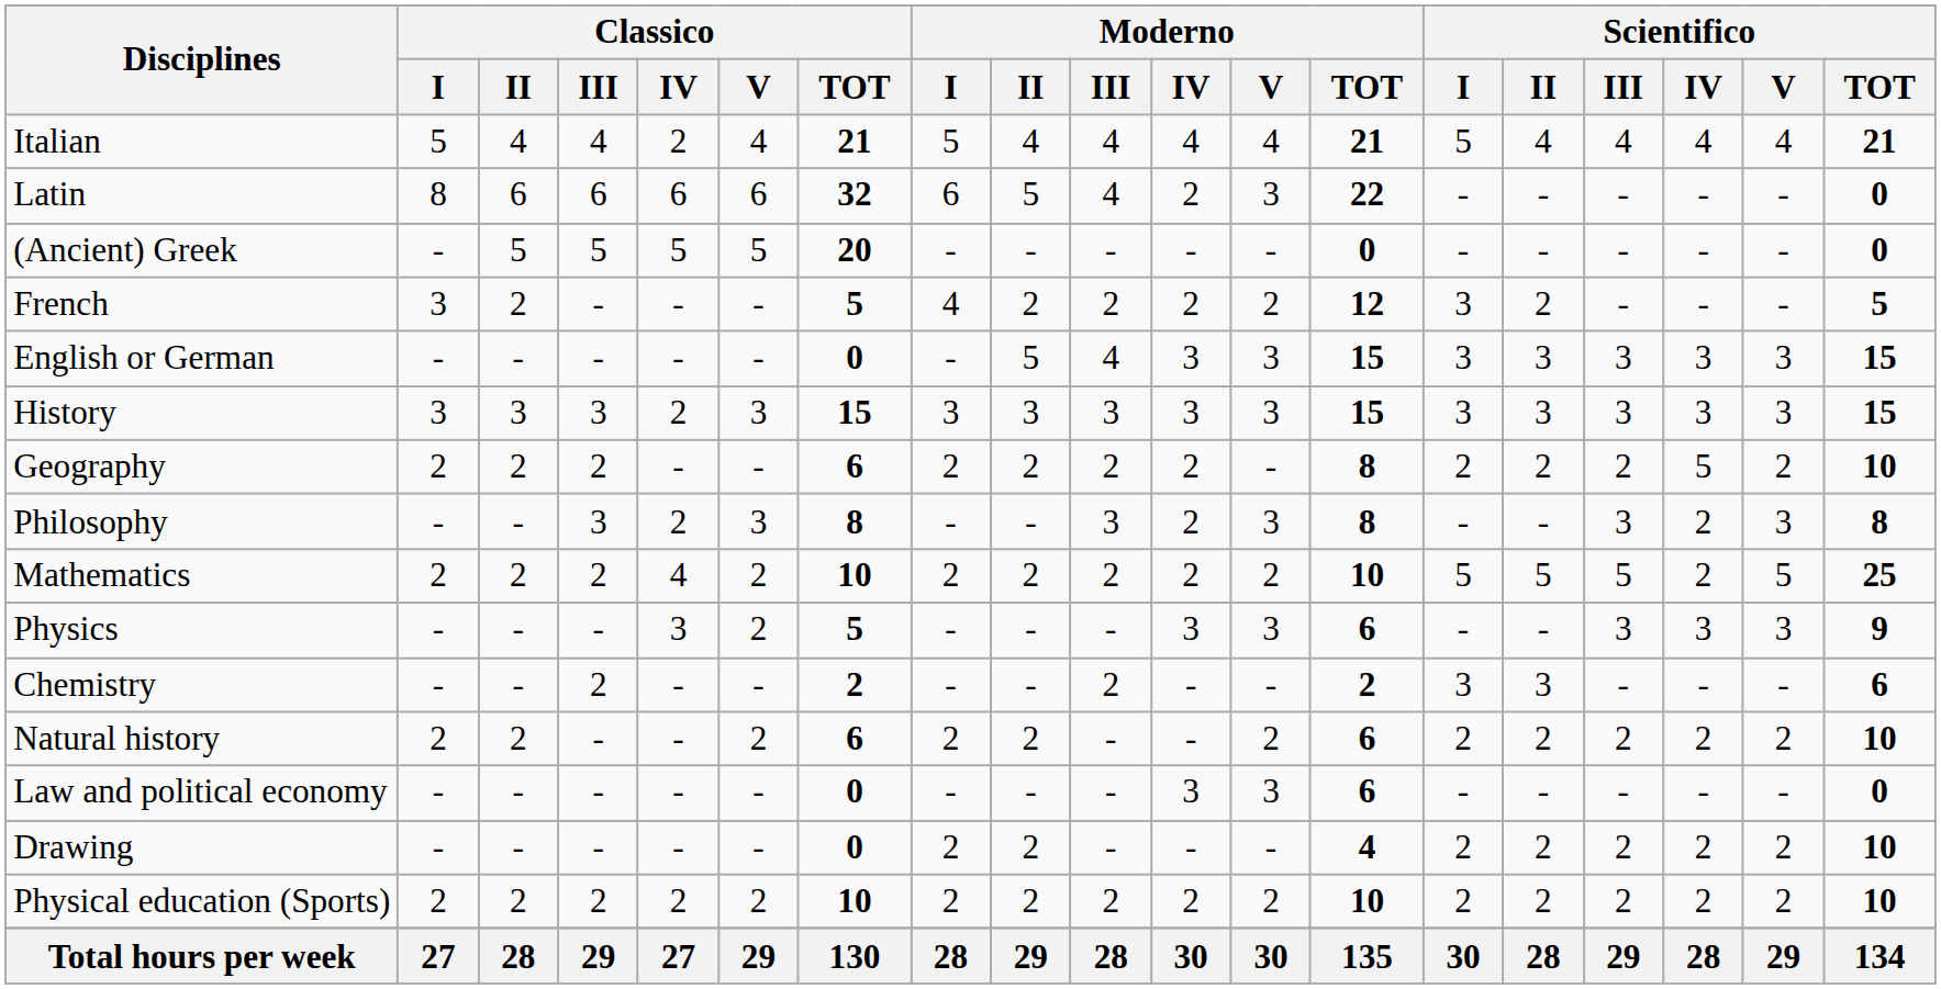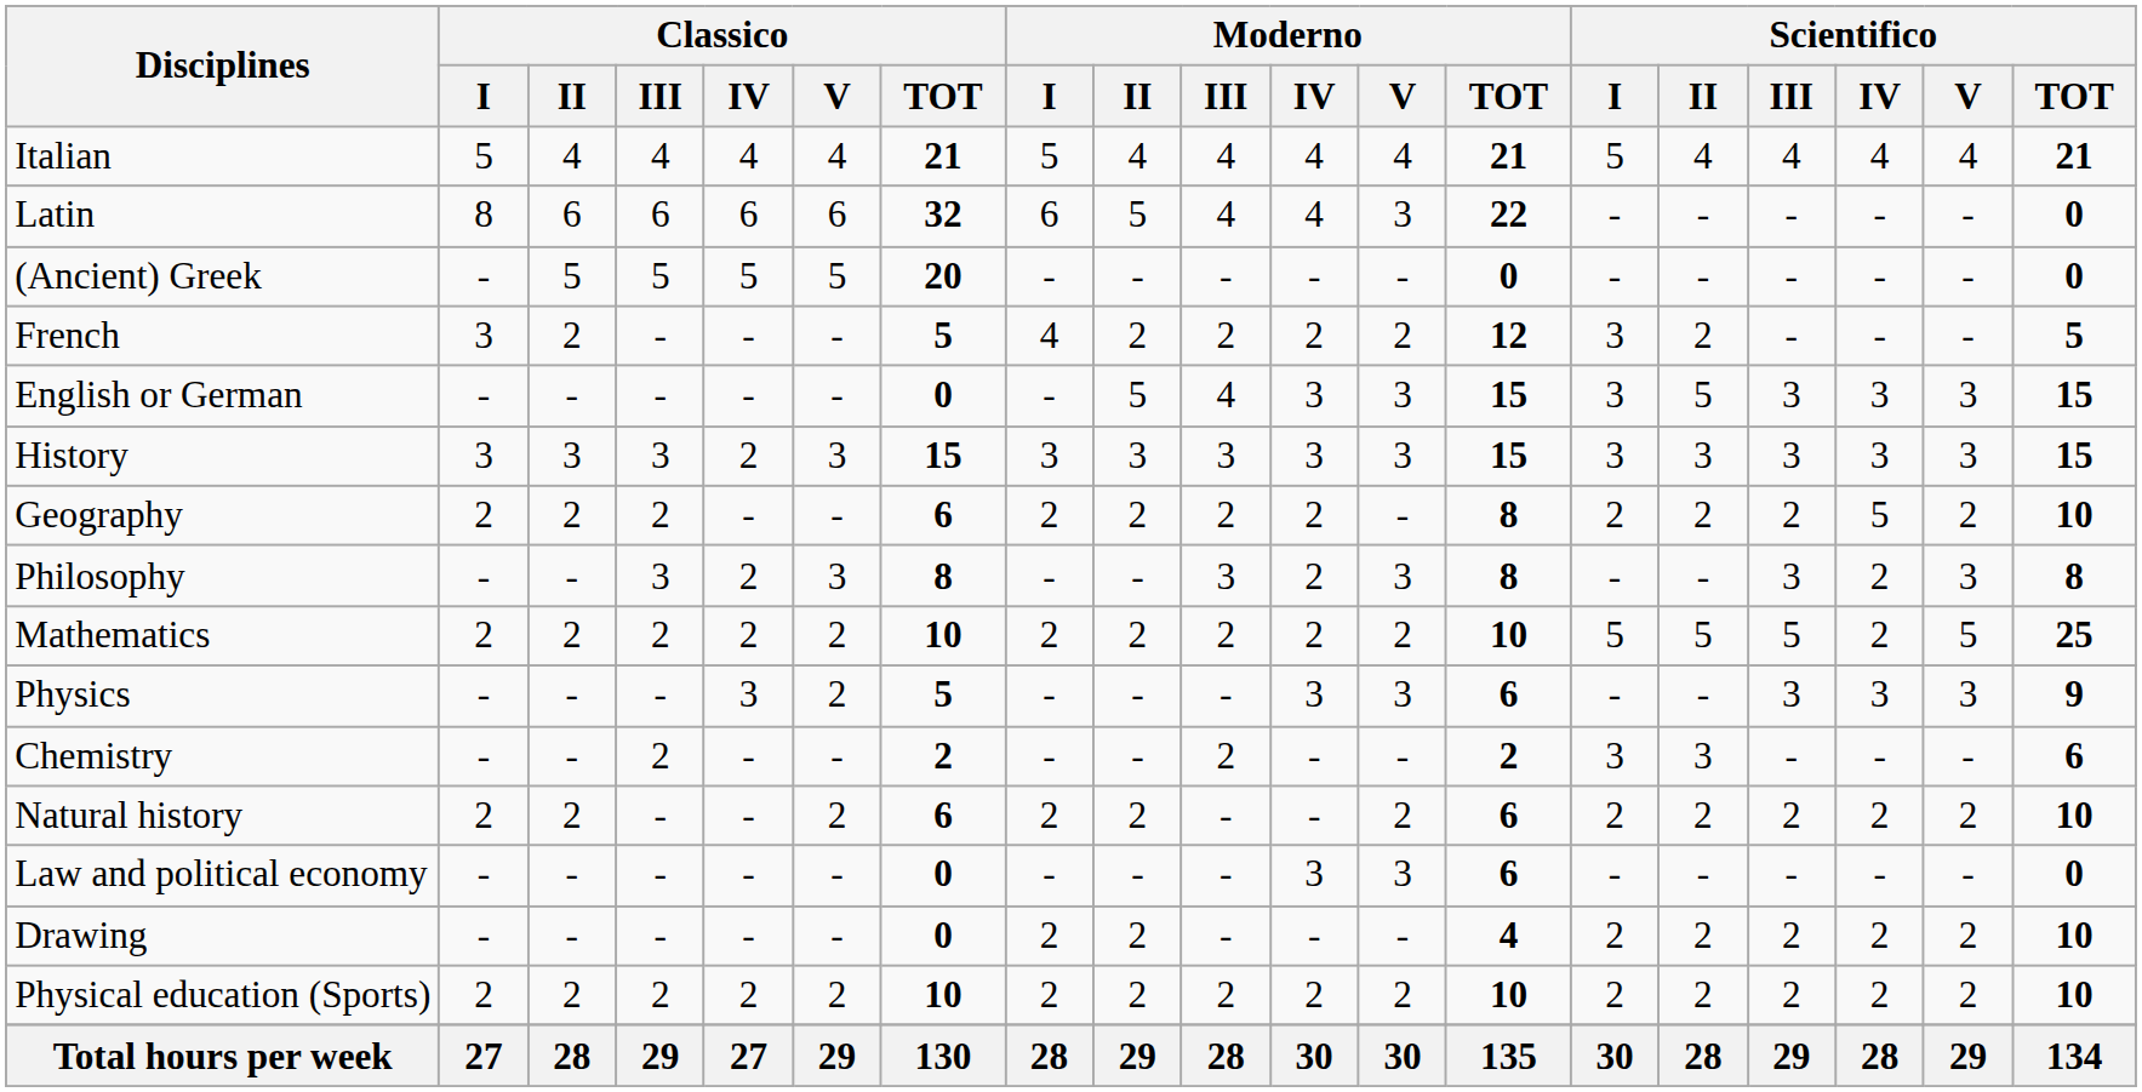 <table class="wikitable">
 <tr>
 <th rowspan="2">Disciplines</th>
 <th colspan="6">Classico</th>
 <th colspan="6">Moderno</th>
 <th colspan="6">Scientifico</th>
 </tr>
 <tr>
 <th width="30px">I</th>
 <th width="30px">II</th>
 <th width="30px">III</th>
 <th width="30px">IV</th>
 <th width="30px">V</th>
 <th width="45px">TOT</th>
 <th width="30px">I</th>
 <th width="30px">II</th>
 <th width="30px">III</th>
 <th width="30px">IV</th>
 <th width="30px">V</th>
 <th width="45px">TOT</th>
 <th width="30px">I</th>
 <th width="30px">II</th>
 <th width="30px">III</th>
 <th width="30px">IV</th>
 <th width="30px">V</th>
 <th width="45px">TOT</th>
 </tr>
 <tr align="center">
 <td align="left">Italian</td>
 <td>5</td>
 <td>4</td>
 <td>4</td>
-<td>2</td>
+<td>4</td>
 <td>4</td>
 <td><strong>21</strong></td>
 <td>5</td>
 <td>4</td>
 <td>4</td>
 <td>4</td>
 <td>4</td>
 <td><strong>21</strong></td>
 <td>5</td>
 <td>4</td>
 <td>4</td>
 <td>4</td>
 <td>4</td>
 <td><strong>21</strong></td>
 </tr>
 <tr align="center">
 <td align="left">Latin</td>
 <td>8</td>
 <td>6</td>
 <td>6</td>
 <td>6</td>
 <td>6</td>
 <td><strong>32</strong></td>
 <td>6</td>
 <td>5</td>
 <td>4</td>
-<td>2</td>
+<td>4</td>
 <td>3</td>
 <td><strong>22</strong></td>
 <td>-</td>
 <td>-</td>
 <td>-</td>
 <td>-</td>
 <td>-</td>
 <td><strong>0</strong></td>
 </tr>
 <tr align="center">
 <td align="left">(Ancient) Greek</td>
 <td>-</td>
 <td>5</td>
 <td>5</td>
 <td>5</td>
 <td>5</td>
 <td><strong>20</strong></td>
 <td>-</td>
 <td>-</td>
 <td>-</td>
 <td>-</td>
 <td>-</td>
 <td><strong>0</strong></td>
 <td>-</td>
 <td>-</td>
 <td>-</td>
 <td>-</td>
 <td>-</td>
 <td><strong>0</strong></td>
 </tr>
 <tr align="center">
 <td align="left">French</td>
 <td>3</td>
 <td>2</td>
 <td>-</td>
 <td>-</td>
 <td>-</td>
 <td><strong>5</strong></td>
 <td>4</td>
 <td>2</td>
 <td>2</td>
 <td>2</td>
 <td>2</td>
 <td><strong>12</strong></td>
 <td>3</td>
 <td>2</td>
 <td>-</td>
 <td>-</td>
 <td>-</td>
 <td><strong>5</strong></td>
 </tr>
 <tr align="center">
 <td align="left">English or German</td>
 <td>-</td>
 <td>-</td>
 <td>-</td>
 <td>-</td>
 <td>-</td>
 <td><strong>0</strong></td>
 <td>-</td>
 <td>5</td>
 <td>4</td>
 <td>3</td>
 <td>3</td>
 <td><strong>15</strong></td>
 <td>3</td>
-<td>3</td>
+<td>5</td>
 <td>3</td>
 <td>3</td>
 <td>3</td>
 <td><strong>15</strong></td>
 </tr>
 <tr align="center">
 <td align="left">History</td>
 <td>3</td>
 <td>3</td>
 <td>3</td>
 <td>2</td>
 <td>3</td>
 <td><strong>15</strong></td>
 <td>3</td>
 <td>3</td>
 <td>3</td>
 <td>3</td>
 <td>3</td>
 <td><strong>15</strong></td>
 <td>3</td>
 <td>3</td>
 <td>3</td>
 <td>3</td>
 <td>3</td>
 <td><strong>15</strong></td>
 </tr>
 <tr align="center">
 <td align="left">Geography</td>
 <td>2</td>
 <td>2</td>
 <td>2</td>
 <td>-</td>
 <td>-</td>
 <td><strong>6</strong></td>
 <td>2</td>
 <td>2</td>
 <td>2</td>
 <td>2</td>
 <td>-</td>
 <td><strong>8</strong></td>
 <td>2</td>
 <td>2</td>
 <td>2</td>
 <td>5</td>
 <td>2</td>
 <td><strong>10</strong></td>
 </tr>
 <tr align="center">
 <td align="left">Philosophy</td>
 <td>-</td>
 <td>-</td>
 <td>3</td>
 <td>2</td>
 <td>3</td>
 <td><strong>8</strong></td>
 <td>-</td>
 <td>-</td>
 <td>3</td>
 <td>2</td>
 <td>3</td>
 <td><strong>8</strong></td>
 <td>-</td>
 <td>-</td>
 <td>3</td>
 <td>2</td>
 <td>3</td>
 <td><strong>8</strong></td>
 </tr>
 <tr align="center">
 <td align="left">Mathematics</td>
 <td>2</td>
 <td>2</td>
 <td>2</td>
-<td>4</td>
+<td>2</td>
 <td>2</td>
 <td><strong>10</strong></td>
 <td>2</td>
 <td>2</td>
 <td>2</td>
 <td>2</td>
 <td>2</td>
 <td><strong>10</strong></td>
 <td>5</td>
 <td>5</td>
 <td>5</td>
 <td>2</td>
 <td>5</td>
 <td><strong>25</strong></td>
 </tr>
 <tr align="center">
 <td align="left">Physics</td>
 <td>-</td>
 <td>-</td>
 <td>-</td>
 <td>3</td>
 <td>2</td>
 <td><strong>5</strong></td>
 <td>-</td>
 <td>-</td>
 <td>-</td>
 <td>3</td>
 <td>3</td>
 <td><strong>6</strong></td>
 <td>-</td>
 <td>-</td>
 <td>3</td>
 <td>3</td>
 <td>3</td>
 <td><strong>9</strong></td>
 </tr>
 <tr align="center">
 <td align="left">Chemistry</td>
 <td>-</td>
 <td>-</td>
 <td>2</td>
 <td>-</td>
 <td>-</td>
 <td><strong>2</strong></td>
 <td>-</td>
 <td>-</td>
 <td>2</td>
 <td>-</td>
 <td>-</td>
 <td><strong>2</strong></td>
 <td>3</td>
 <td>3</td>
 <td>-</td>
 <td>-</td>
 <td>-</td>
 <td><strong>6</strong></td>
 </tr>
 <tr align="center">
 <td align="left">Natural history</td>
 <td>2</td>
 <td>2</td>
 <td>-</td>
 <td>-</td>
 <td>2</td>
 <td><strong>6</strong></td>
 <td>2</td>
 <td>2</td>
 <td>-</td>
 <td>-</td>
 <td>2</td>
 <td><strong>6</strong></td>
 <td>2</td>
 <td>2</td>
 <td>2</td>
 <td>2</td>
 <td>2</td>
 <td><strong>10</strong></td>
 </tr>
 <tr align="center">
 <td align="left">Law and political economy</td>
 <td>-</td>
 <td>-</td>
 <td>-</td>
 <td>-</td>
 <td>-</td>
 <td><strong>0</strong></td>
 <td>-</td>
 <td>-</td>
 <td>-</td>
 <td>3</td>
 <td>3</td>
 <td><strong>6</strong></td>
 <td>-</td>
 <td>-</td>
 <td>-</td>
 <td>-</td>
 <td>-</td>
 <td><strong>0</strong></td>
 </tr>
 <tr align="center">
 <td align="left">Drawing</td>
 <td>-</td>
 <td>-</td>
 <td>-</td>
 <td>-</td>
 <td>-</td>
 <td><strong>0</strong></td>
 <td>2</td>
 <td>2</td>
 <td>-</td>
 <td>-</td>
 <td>-</td>
 <td><strong>4</strong></td>
 <td>2</td>
 <td>2</td>
 <td>2</td>
 <td>2</td>
 <td>2</td>
 <td><strong>10</strong></td>
 </tr>
 <tr align="center">
 <td align="left">Physical education (Sports)</td>
 <td>2</td>
 <td>2</td>
 <td>2</td>
 <td>2</td>
 <td>2</td>
 <td><strong>10</strong></td>
 <td>2</td>
 <td>2</td>
 <td>2</td>
 <td>2</td>
 <td>2</td>
 <td><strong>10</strong></td>
 <td>2</td>
 <td>2</td>
 <td>2</td>
 <td>2</td>
 <td>2</td>
 <td><strong>10</strong></td>
 </tr>
 <tr align="center">
 </tr>
 <tr>
 <th>Total hours per week</th>
 <th>27</th>
 <th>28</th>
 <th>29</th>
 <th>27</th>
 <th>29</th>
 <th>130</th>
 <th>28</th>
 <th>29</th>
 <th>28</th>
 <th>30</th>
 <th>30</th>
 <th>135</th>
 <th>30</th>
 <th>28</th>
 <th>29</th>
 <th>28</th>
 <th>29</th>
 <th>134</th>
 </tr>
 </table>
